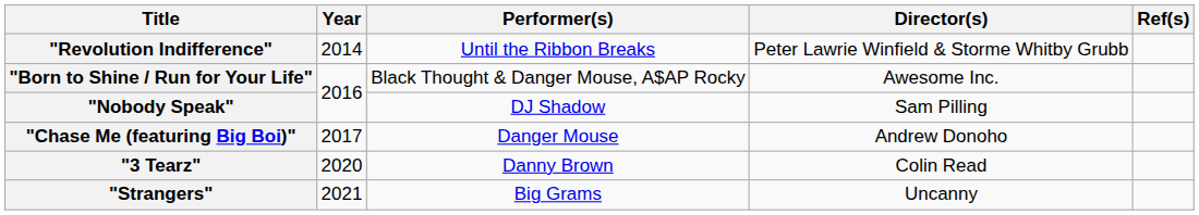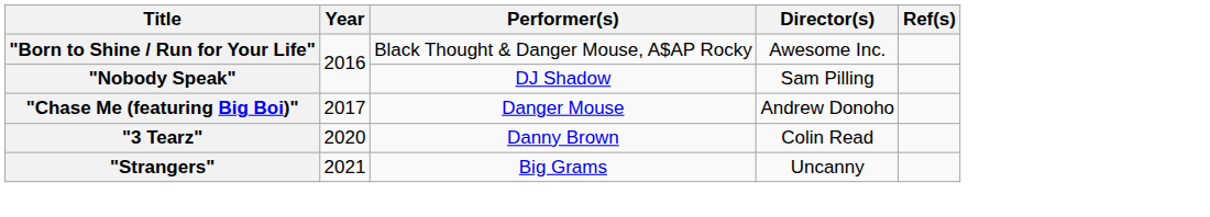 <table class="wikitable plainrowheaders" style="text-align:center;">
 <tr>
 <th>Title</th>
 <th>Year</th>
 <th>Performer(s)</th>
 <th>Director(s)</th>
 <th>Ref(s)</th>
-</tr>
-<tr>
-<th scope="row">"Revolution Indifference"</th>
-<td>2014</td>
-<td><a href='#'>Until the Ribbon Breaks</a></td>
-<td>Peter Lawrie Winfield & Storme Whitby Grubb</td>
-<td></td>
 </tr>
 <tr>
 <th scope="row">"Born to Shine / Run for Your Life"</th>
 <td rowspan="2">2016</td>
 <td>Black Thought & Danger Mouse, A$AP Rocky</td>
 <td>Awesome Inc.</td>
 <td></td>
 </tr>
 <tr>
 <th scope="row">"Nobody Speak"</th>
 <td><a href='#'>DJ Shadow</a></td>
 <td>Sam Pilling</td>
 <td></td>
 </tr>
 <tr>
 <th scope="row">"Chase Me (featuring <a href='#'>Big Boi</a>)"</th>
 <td>2017</td>
 <td><a href='#'>Danger Mouse</a></td>
 <td>Andrew Donoho</td>
 <td></td>
 </tr>
 <tr>
 <th scope="row">"3 Tearz"</th>
 <td>2020</td>
 <td><a href='#'>Danny Brown</a></td>
 <td>Colin Read</td>
 <td></td>
 </tr>
 <tr>
 <th scope="row">"Strangers"</th>
 <td>2021</td>
 <td><a href='#'>Big Grams</a></td>
 <td>Uncanny</td>
 <td></td>
 </tr>
 </table>
